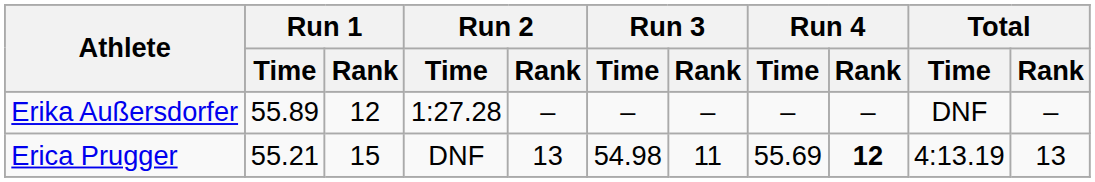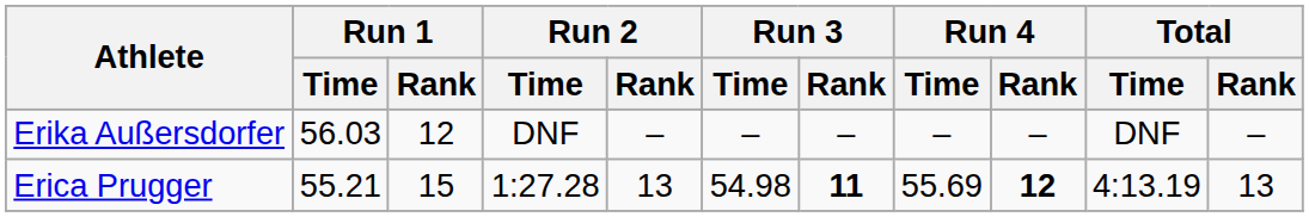 <table class="wikitable" border="1" style="font-size:90%">
 <tr>
 <th rowspan="2">Athlete</th>
 <th colspan="2">Run 1</th>
 <th colspan="2">Run 2</th>
 <th colspan="2">Run 3</th>
 <th colspan="2">Run 4</th>
 <th colspan="2">Total</th>
 </tr>
 <tr>
 <th>Time</th>
 <th>Rank</th>
 <th>Time</th>
 <th>Rank</th>
 <th>Time</th>
 <th>Rank</th>
 <th>Time</th>
 <th>Rank</th>
 <th>Time</th>
 <th>Rank</th>
 </tr>
 <tr>
 <td><a href='#'>Erika Außersdorfer</a></td>
-<td align="center">55.89</td>
+<td align="center">56.03</td>
 <td align="center">12</td>
-<td align="center">1:27.28</td>
+<td align="center">DNF</td>
 <td align="center">–</td>
 <td align="center">–</td>
 <td align="center">–</td>
 <td align="center">–</td>
 <td align="center">–</td>
 <td align="center">DNF</td>
 <td align="center">–</td>
 </tr>
 <tr>
 <td><a href='#'>Erica Prugger</a></td>
 <td align="center">55.21</td>
 <td align="center">15</td>
-<td align="center">DNF</td>
+<td align="center">1:27.28</td>
 <td align="center">13</td>
 <td align="center">54.98</td>
-<td align="center">11</td>
+<td align="center"><strong>11</strong></td>
 <td align="center">55.69</td>
 <td align="center"><strong>12</strong></td>
 <td align="center">4:13.19</td>
 <td align="center">13</td>
 </tr>
 </table>
